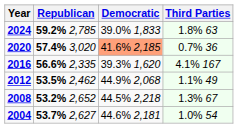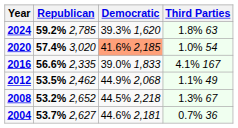 <table class="wikitable" style="float:right; font-size:95%;">
 <tr bgcolor=lightgrey>
 <th>Year</th>
 <th><a href='#'>Republican</a></th>
 <th><a href='#'>Democratic</a></th>
 <th><a href='#'>Third Parties</a></th>
 </tr>
 <tr>
 <td style="text-align:center;" ><strong><a href='#'>2024</a></strong></td>
 <td style="text-align:center;" ><strong>59.2%</strong> <em>2,785</em></td>
-<td style="text-align:center;" >39.0% <em>1,833</em></td>
+<td style="text-align:center;" >39.3% <em>1,620</em></td>
 <td style="text-align:center; background:honeyDew;">1.8% <em>63</em></td>
 </tr>
 <tr>
 <td style="text-align:center;" ><strong><a href='#'>2020</a></strong></td>
 <td style="text-align:center;" ><strong>57.4%</strong> <em>3,020</em></td>
 <td style="background: lightsalmon; text-align:center;" >41.6% <em>2,185</em></td>
-<td style="text-align:center; background:honeyDew;">0.7% <em>36</em></td>
+<td style="text-align:center; background:honeyDew;">1.0% <em>54</em></td>
 </tr>
 <tr>
 <td style="text-align:center;" ><strong><a href='#'>2016</a></strong></td>
 <td style="text-align:center;" ><strong>56.6%</strong> <em>2,335</em></td>
-<td style="text-align:center;" >39.3% <em>1,620</em></td>
+<td style="text-align:center;" >39.0% <em>1,833</em></td>
 <td style="text-align:center; background:honeyDew;">4.1% <em>167</em></td>
 </tr>
 <tr>
 <td style="text-align:center;" ><strong><a href='#'>2012</a></strong></td>
 <td style="text-align:center;" ><strong>53.5%</strong> <em>2,462</em></td>
 <td style="text-align:center;" >44.9% <em>2,068</em></td>
 <td style="text-align:center; background:honeyDew;">1.1% <em>49</em></td>
 </tr>
 <tr>
 <td style="text-align:center;" ><strong><a href='#'>2008</a></strong></td>
 <td style="text-align:center;" ><strong>53.2%</strong> <em>2,652</em></td>
 <td style="text-align:center;" >44.5% <em>2,218</em></td>
 <td style="text-align:center; background:honeyDew;">1.3% <em>67</em></td>
 </tr>
 <tr>
 <td style="text-align:center;" ><strong><a href='#'>2004</a></strong></td>
 <td style="text-align:center;" ><strong>53.7%</strong> <em>2,627</em></td>
 <td style="text-align:center;" >44.6% <em>2,181</em></td>
-<td style="text-align:center; background:honeyDew;">1.0% <em>54</em></td>
+<td style="text-align:center; background:honeyDew;">0.7% <em>36</em></td>
 </tr>
 </table>
